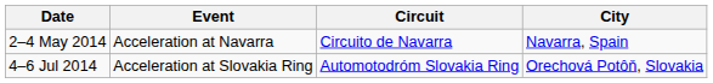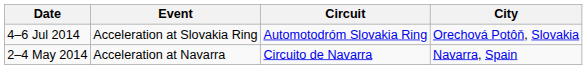 <table class="wikitable">
 <tr>
 <th>Date</th>
 <th>Event</th>
 <th>Circuit</th>
 <th>City</th>
 </tr>
 <tr>
+<td>4–6 Jul 2014</td>
+<td>Acceleration at Slovakia Ring</td>
+<td><a href='#'>Automotodróm Slovakia Ring</a></td>
+<td><a href='#'>Orechová Potôň</a>, <a href='#'>Slovakia</a></td>
+</tr>
+<tr>
 <td>2–4 May 2014</td>
 <td>Acceleration at Navarra</td>
 <td><a href='#'>Circuito de Navarra</a></td>
 <td><a href='#'>Navarra</a>, <a href='#'>Spain</a></td>
 </tr>
-<tr>
-<td>4–6 Jul 2014</td>
-<td>Acceleration at Slovakia Ring</td>
-<td><a href='#'>Automotodróm Slovakia Ring</a></td>
-<td><a href='#'>Orechová Potôň</a>, <a href='#'>Slovakia</a></td>
-</tr>
 </table>
